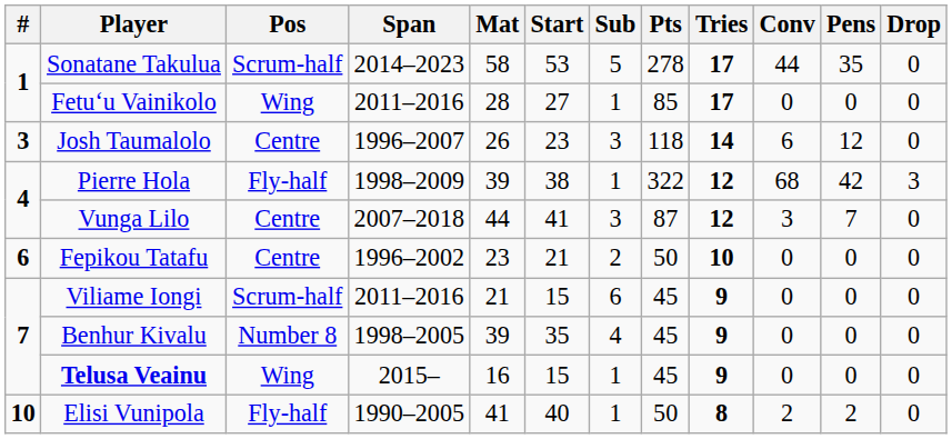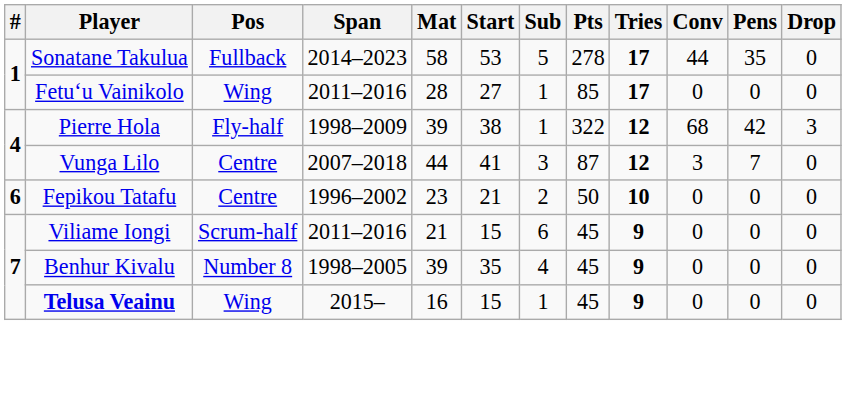 <table class="wikitable" style="text-align:center;">
 <tr>
 <th>#</th>
 <th>Player</th>
 <th>Pos</th>
 <th>Span</th>
 <th>Mat</th>
 <th>Start</th>
 <th>Sub</th>
 <th>Pts</th>
 <th>Tries</th>
 <th>Conv</th>
 <th>Pens</th>
 <th>Drop</th>
 </tr>
 <tr>
 <td rowspan="2"><strong>1</strong></td>
 <td><a href='#'>Sonatane Takulua</a></td>
-<td><a href='#'>Scrum-half</a></td>
+<td><a href='#'>Fullback</a></td>
 <td>2014–2023</td>
 <td>58</td>
 <td>53</td>
 <td>5</td>
 <td>278</td>
 <td><strong>17</strong></td>
 <td>44</td>
 <td>35</td>
 <td>0</td>
 </tr>
 <tr>
 <td><a href='#'>Fetuʻu Vainikolo</a></td>
 <td><a href='#'>Wing</a></td>
 <td>2011–2016</td>
 <td>28</td>
 <td>27</td>
 <td>1</td>
 <td>85</td>
 <td><strong>17</strong></td>
 <td>0</td>
 <td>0</td>
-<td>0</td>
-</tr>
-<tr>
-<td><strong>3</strong></td>
-<td><a href='#'>Josh Taumalolo</a></td>
-<td><a href='#'>Centre</a></td>
-<td>1996–2007</td>
-<td>26</td>
-<td>23</td>
-<td>3</td>
-<td>118</td>
-<td><strong>14</strong></td>
-<td>6</td>
-<td>12</td>
 <td>0</td>
 </tr>
 <tr>
 <td rowspan="2"><strong>4</strong></td>
 <td><a href='#'>Pierre Hola</a></td>
 <td><a href='#'>Fly-half</a></td>
 <td>1998–2009</td>
 <td>39</td>
 <td>38</td>
 <td>1</td>
 <td>322</td>
 <td><strong>12</strong></td>
 <td>68</td>
 <td>42</td>
 <td>3</td>
 </tr>
 <tr>
 <td><a href='#'>Vunga Lilo</a></td>
 <td><a href='#'>Centre</a></td>
 <td>2007–2018</td>
 <td>44</td>
 <td>41</td>
 <td>3</td>
 <td>87</td>
 <td><strong>12</strong></td>
 <td>3</td>
 <td>7</td>
 <td>0</td>
 </tr>
 <tr>
 <td><strong>6</strong></td>
 <td><a href='#'>Fepikou Tatafu</a></td>
 <td><a href='#'>Centre</a></td>
 <td>1996–2002</td>
 <td>23</td>
 <td>21</td>
 <td>2</td>
 <td>50</td>
 <td><strong>10</strong></td>
 <td>0</td>
 <td>0</td>
 <td>0</td>
 </tr>
 <tr>
 <td rowspan="3"><strong>7</strong></td>
 <td><a href='#'>Viliame Iongi</a></td>
 <td><a href='#'>Scrum-half</a></td>
 <td>2011–2016</td>
 <td>21</td>
 <td>15</td>
 <td>6</td>
 <td>45</td>
 <td><strong>9</strong></td>
 <td>0</td>
 <td>0</td>
 <td>0</td>
 </tr>
 <tr>
 <td><a href='#'>Benhur Kivalu</a></td>
 <td><a href='#'>Number 8</a></td>
 <td>1998–2005</td>
 <td>39</td>
 <td>35</td>
 <td>4</td>
 <td>45</td>
 <td><strong>9</strong></td>
 <td>0</td>
 <td>0</td>
 <td>0</td>
 </tr>
 <tr>
 <td><strong><a href='#'>Telusa Veainu</a></strong></td>
 <td><a href='#'>Wing</a></td>
 <td>2015–</td>
 <td>16</td>
 <td>15</td>
 <td>1</td>
 <td>45</td>
 <td><strong>9</strong></td>
 <td>0</td>
 <td>0</td>
 <td>0</td>
 </tr>
-<tr>
-<td><strong>10</strong></td>
-<td><a href='#'>Elisi Vunipola</a></td>
-<td><a href='#'>Fly-half</a></td>
-<td>1990–2005</td>
-<td>41</td>
-<td>40</td>
-<td>1</td>
-<td>50</td>
-<td><strong>8</strong></td>
-<td>2</td>
-<td>2</td>
-<td>0</td>
-</tr>
 </table>
